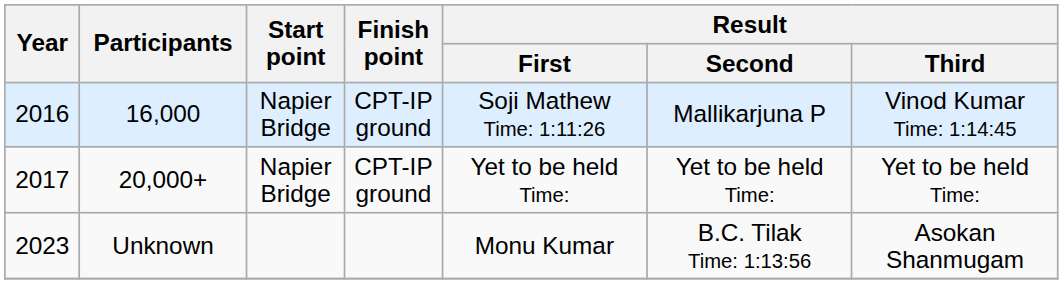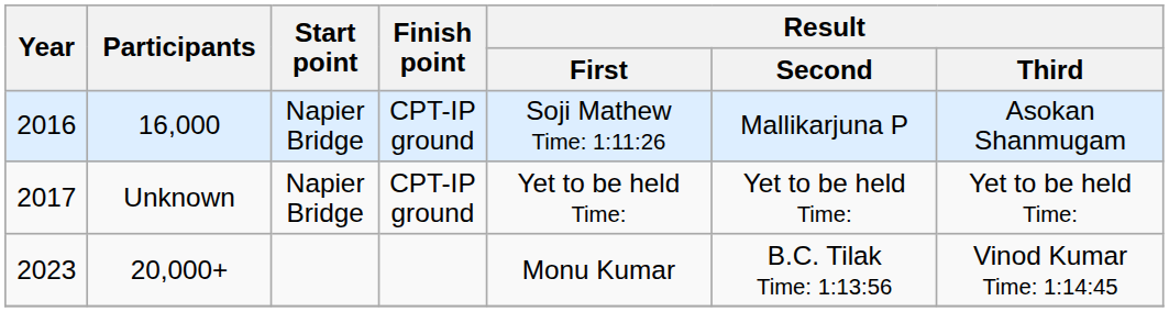 <table class="wikitable" style="font-size:90%; width: 100%; text-align: center;">
 <tr>
 <th rowspan=2 width=3%>Year</th>
 <th rowspan=2 width=5%>Participants</th>
 <th rowspan=2 width=5%>Start point</th>
 <th rowspan=2 width=3%>Finish point</th>
 <th colspan=5>Result</th>
 </tr>
 <tr>
 <th width=15%>First</th>
 <th width=15%>Second</th>
 <th width=15%>Third</th>
 </tr>
 <tr style="background:#ddeeff">
 <td>2016<br></td>
 <td>16,000</td>
 <td>Napier Bridge</td>
 <td>CPT-IP ground</td>
 <td>Soji Mathew<br><small>Time: 1:11:26</small></td>
 <td>Mallikarjuna P</td>
-<td>Vinod Kumar<br><small>Time: 1:14:45</small></td>
+<td>Asokan Shanmugam</td>
 </tr>
 <tr>
 <td>2017<br></td>
-<td>20,000+</td>
+<td>Unknown</td>
 <td>Napier Bridge</td>
 <td>CPT-IP ground</td>
 <td>Yet to be held<br><small>Time:</small></td>
 <td>Yet to be held<br><small>Time:</small></td>
 <td>Yet to be held<br><small>Time:</small></td>
 </tr>
 <tr>
 <td>2023</td>
-<td>Unknown</td>
+<td>20,000+</td>
 <td></td>
 <td></td>
 <td>Monu Kumar</td>
 <td>B.C. Tilak<br><small>Time: 1:13:56</small></td>
-<td>Asokan Shanmugam</td>
+<td>Vinod Kumar<br><small>Time: 1:14:45</small></td>
 </tr>
 <tr>
 </tr>
 </table>
